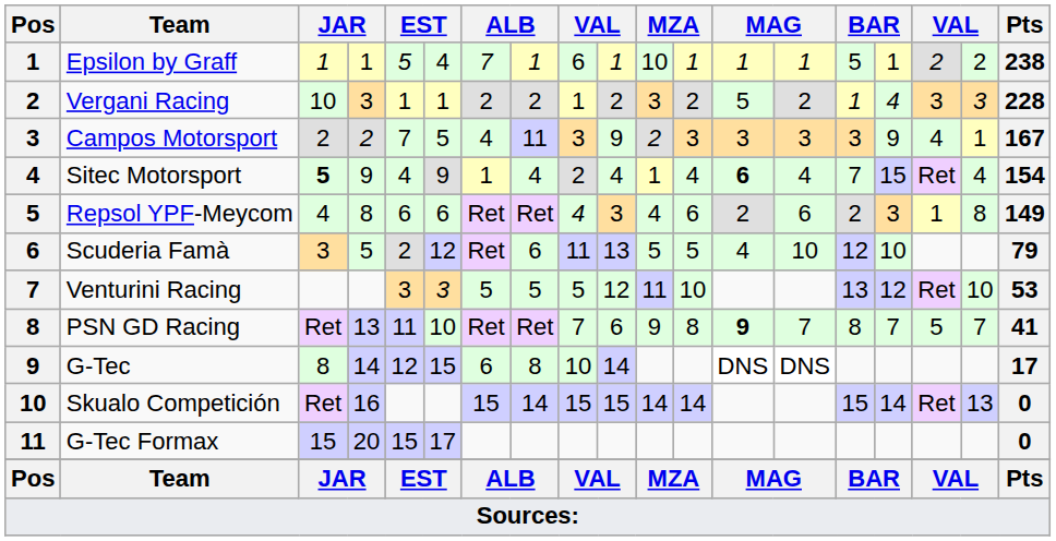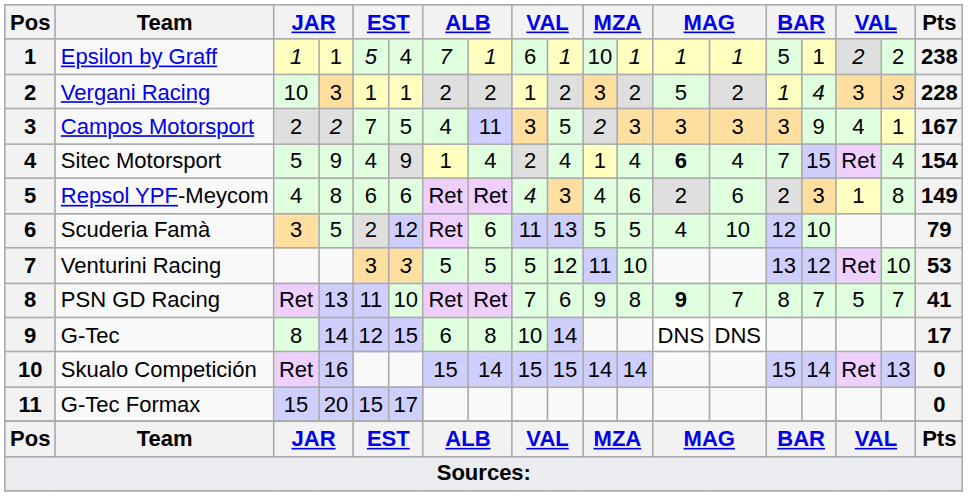 <table class="wikitable" style="font-size: 85%; text-align:center">
 <tr valign="top">
 <th valign="middle">Pos</th>
 <th valign="middle">Team</th>
 <th colspan=2><a href='#'>JAR</a><br></th>
 <th colspan=2><a href='#'>EST</a><br></th>
 <th colspan=2><a href='#'>ALB</a><br></th>
 <th colspan=2><a href='#'>VAL</a><br></th>
 <th colspan=2><a href='#'>MZA</a><br></th>
 <th colspan=2><a href='#'>MAG</a><br></th>
 <th colspan=2><a href='#'>BAR</a><br></th>
 <th colspan=2><a href='#'>VAL</a><br></th>
 <th valign="middle">Pts</th>
 </tr>
 <tr>
 <th>1</th>
 <td align=left> <a href='#'>Epsilon by Graff</a></td>
 <td bgcolor="#FFFFBF"><em>1</em></td>
 <td bgcolor="#FFFFBF">1</td>
 <td bgcolor="#DFFFDF"><em>5</em></td>
 <td bgcolor="#DFFFDF">4</td>
 <td bgcolor="#DFFFDF"><em>7</em></td>
 <td bgcolor="#FFFFBF"><em>1</em></td>
 <td bgcolor="#DFFFDF">6</td>
 <td bgcolor="#FFFFBF"><em>1</em></td>
 <td bgcolor="#DFFFDF">10</td>
 <td bgcolor="#FFFFBF"><em>1</em></td>
 <td bgcolor="#FFFFBF"><em>1</em></td>
 <td bgcolor="#FFFFBF"><em>1</em></td>
 <td bgcolor="#DFFFDF">5</td>
 <td bgcolor="#FFFFBF">1</td>
 <td bgcolor="#DFDFDF"><em>2</em></td>
 <td bgcolor="#DFFFDF">2</td>
 <th>238</th>
 </tr>
 <tr>
 <th>2</th>
 <td align=left> <a href='#'>Vergani Racing</a></td>
 <td bgcolor="#DFFFDF">10</td>
 <td bgcolor="#FFDF9F">3</td>
 <td bgcolor="#FFFFBF">1</td>
 <td bgcolor="#FFFFBF">1</td>
 <td bgcolor="#DFDFDF">2</td>
 <td bgcolor="#DFDFDF">2</td>
 <td bgcolor="#FFFFBF">1</td>
 <td bgcolor="#DFDFDF">2</td>
 <td bgcolor="#FFDF9F">3</td>
 <td bgcolor="#DFDFDF">2</td>
 <td bgcolor="#DFFFDF">5</td>
 <td bgcolor="#DFDFDF">2</td>
 <td bgcolor="#FFFFBF"><em>1</em></td>
 <td bgcolor="#DFFFDF"><em>4</em></td>
 <td bgcolor="#FFDF9F">3</td>
 <td bgcolor="#FFDF9F"><em>3</em></td>
 <th>228</th>
 </tr>
 <tr>
 <th>3</th>
 <td align=left> <a href='#'>Campos Motorsport</a></td>
 <td bgcolor="#DFDFDF">2</td>
 <td bgcolor="#DFDFDF"><em>2</em></td>
 <td bgcolor="#DFFFDF">7</td>
 <td bgcolor="#DFFFDF">5</td>
 <td bgcolor="#DFFFDF">4</td>
 <td bgcolor="#cfcfff">11</td>
 <td bgcolor="#FFDF9F">3</td>
-<td bgcolor="#DFFFDF">9</td>
+<td bgcolor="#DFFFDF">5</td>
 <td bgcolor="#DFDFDF"><em>2</em></td>
 <td bgcolor="#FFDF9F">3</td>
 <td bgcolor="#FFDF9F">3</td>
 <td bgcolor="#FFDF9F">3</td>
 <td bgcolor="#FFDF9F">3</td>
 <td bgcolor="#DFFFDF">9</td>
 <td bgcolor="#DFFFDF">4</td>
 <td bgcolor="#FFFFBF">1</td>
 <th>167</th>
 </tr>
 <tr>
 <th>4</th>
 <td align=left> Sitec Motorsport</td>
-<td bgcolor="#DFFFDF"><strong>5</strong></td>
+<td bgcolor="#DFFFDF">5</td>
 <td bgcolor="#DFFFDF">9</td>
 <td bgcolor="#DFFFDF">4</td>
 <td bgcolor="#DFDFDF">9</td>
 <td bgcolor="#FFFFBF">1</td>
 <td bgcolor="#DFFFDF">4</td>
 <td bgcolor="#DFDFDF">2</td>
 <td bgcolor="#DFFFDF">4</td>
 <td bgcolor="#FFFFBF">1</td>
 <td bgcolor="#DFFFDF">4</td>
 <td bgcolor="#DFFFDF"><strong>6</strong></td>
 <td bgcolor="#DFFFDF">4</td>
 <td bgcolor="#DFFFDF">7</td>
 <td bgcolor="#cfcfff">15</td>
 <td bgcolor="#EFCFFF">Ret</td>
 <td bgcolor="#DFFFDF">4</td>
 <th>154</th>
 </tr>
 <tr>
 <th>5</th>
 <td align=left> <a href='#'>Repsol YPF</a>-Meycom</td>
 <td bgcolor="#DFFFDF">4</td>
 <td bgcolor="#DFFFDF">8</td>
 <td bgcolor="#DFFFDF">6</td>
 <td bgcolor="#DFFFDF">6</td>
 <td bgcolor="#EFCFFF">Ret</td>
 <td bgcolor="#EFCFFF">Ret</td>
 <td bgcolor="#DFFFDF"><em>4</em></td>
 <td bgcolor="#FFDF9F">3</td>
 <td bgcolor="#DFFFDF">4</td>
 <td bgcolor="#DFFFDF">6</td>
 <td bgcolor="#DFDFDF">2</td>
 <td bgcolor="#DFFFDF">6</td>
 <td bgcolor="#DFDFDF">2</td>
 <td bgcolor="#FFDF9F">3</td>
 <td bgcolor="#FFFFBF">1</td>
 <td bgcolor="#DFFFDF">8</td>
 <th>149</th>
 </tr>
 <tr>
 <th>6</th>
 <td align=left> Scuderia Famà</td>
 <td bgcolor="#FFDF9F">3</td>
 <td bgcolor="#DFFFDF">5</td>
 <td bgcolor="#DFDFDF">2</td>
 <td bgcolor="#cfcfff">12</td>
 <td bgcolor="#EFCFFF">Ret</td>
 <td bgcolor="#DFFFDF">6</td>
 <td bgcolor="#cfcfff">11</td>
 <td bgcolor="#cfcfff">13</td>
 <td bgcolor="#DFFFDF">5</td>
 <td bgcolor="#DFFFDF">5</td>
 <td bgcolor="#DFFFDF">4</td>
 <td bgcolor="#DFFFDF">10</td>
 <td bgcolor="#cfcfff">12</td>
 <td bgcolor="#DFFFDF">10</td>
 <td></td>
 <td></td>
 <th>79</th>
 </tr>
 <tr>
 <th>7</th>
 <td align=left> Venturini Racing</td>
 <td></td>
 <td></td>
 <td bgcolor="#FFDF9F">3</td>
 <td bgcolor="#FFDF9F"><em>3</em></td>
 <td bgcolor="#DFFFDF">5</td>
 <td bgcolor="#DFFFDF">5</td>
 <td bgcolor="#DFFFDF">5</td>
 <td bgcolor="#DFFFDF">12</td>
 <td bgcolor="#cfcfff">11</td>
 <td bgcolor="#DFFFDF">10</td>
 <td></td>
 <td></td>
 <td bgcolor="#cfcfff">13</td>
 <td bgcolor="#cfcfff">12</td>
 <td bgcolor="#EFCFFF">Ret</td>
 <td bgcolor="#DFFFDF">10</td>
 <th>53</th>
 </tr>
 <tr>
 <th>8</th>
 <td align=left> PSN GD Racing</td>
 <td bgcolor="#EFCFFF">Ret</td>
 <td bgcolor="#cfcfff">13</td>
 <td bgcolor="#cfcfff">11</td>
 <td bgcolor="#DFFFDF">10</td>
 <td bgcolor="#EFCFFF">Ret</td>
 <td bgcolor="#EFCFFF">Ret</td>
 <td bgcolor="#DFFFDF">7</td>
 <td bgcolor="#DFFFDF">6</td>
 <td bgcolor="#DFFFDF">9</td>
 <td bgcolor="#DFFFDF">8</td>
 <td bgcolor="#DFFFDF"><strong>9</strong></td>
 <td bgcolor="#DFFFDF">7</td>
 <td bgcolor="#DFFFDF">8</td>
 <td bgcolor="#DFFFDF">7</td>
 <td bgcolor="#DFFFDF">5</td>
 <td bgcolor="#DFFFDF">7</td>
 <th>41</th>
 </tr>
 <tr>
 <th>9</th>
 <td align=left> G-Tec</td>
 <td bgcolor="#DFFFDF">8</td>
 <td bgcolor="#cfcfff">14</td>
 <td bgcolor="#cfcfff">12</td>
 <td bgcolor="#cfcfff">15</td>
 <td bgcolor="#DFFFDF">6</td>
 <td bgcolor="#DFFFDF">8</td>
 <td bgcolor="#DFFFDF">10</td>
 <td bgcolor="#cfcfff">14</td>
 <td></td>
 <td></td>
 <td bgcolor="#ffffff">DNS</td>
 <td bgcolor="#ffffff">DNS</td>
 <td></td>
 <td></td>
 <td></td>
 <td></td>
 <th>17</th>
 </tr>
 <tr>
 <th>10</th>
 <td align=left> Skualo Competición</td>
 <td bgcolor="#EFCFFF">Ret</td>
 <td bgcolor="#cfcfff">16</td>
 <td></td>
 <td></td>
 <td bgcolor="#cfcfff">15</td>
 <td bgcolor="#cfcfff">14</td>
 <td bgcolor="#cfcfff">15</td>
 <td bgcolor="#cfcfff">15</td>
 <td bgcolor="#cfcfff">14</td>
 <td bgcolor="#cfcfff">14</td>
 <td></td>
 <td></td>
 <td bgcolor="#cfcfff">15</td>
 <td bgcolor="#cfcfff">14</td>
 <td bgcolor="#EFCFFF">Ret</td>
 <td bgcolor="#cfcfff">13</td>
 <th>0</th>
 </tr>
 <tr>
 <th>11</th>
 <td align=left> G-Tec Formax</td>
 <td bgcolor="#cfcfff">15</td>
 <td bgcolor="#cfcfff">20</td>
 <td bgcolor="#cfcfff">15</td>
 <td bgcolor="#cfcfff">17</td>
 <td></td>
 <td></td>
 <td></td>
 <td></td>
 <td></td>
 <td></td>
 <td></td>
 <td></td>
 <td></td>
 <td></td>
 <td></td>
 <td></td>
 <th>0</th>
 </tr>
 <tr>
 </tr>
 <tr valign="top">
 <th valign="middle">Pos</th>
 <th valign="middle">Team</th>
 <th colspan=2><a href='#'>JAR</a><br></th>
 <th colspan=2><a href='#'>EST</a><br></th>
 <th colspan=2><a href='#'>ALB</a><br></th>
 <th colspan=2><a href='#'>VAL</a><br></th>
 <th colspan=2><a href='#'>MZA</a><br></th>
 <th colspan=2><a href='#'>MAG</a><br></th>
 <th colspan=2><a href='#'>BAR</a><br></th>
 <th colspan=2><a href='#'>VAL</a><br></th>
 <th valign="middle">Pts</th>
 </tr>
 <tr class="sortbottom">
 <td colspan="19" style="background-color:#EAECF0;text-align:center"><strong>Sources:</strong></td>
 </tr>
 </table>
